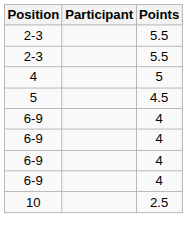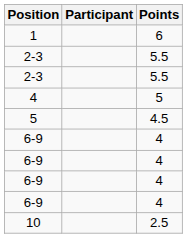 <table class="wikitable">
 <tr>
 <th>Position</th>
 <th>Participant</th>
 <th>Points</th>
+</tr>
+<tr align=center>
+<td>1</td>
+<td align=left></td>
+<td>6</td>
 </tr>
 <tr align=center>
 <td>2-3</td>
 <td align=left></td>
 <td>5.5</td>
 </tr>
 <tr align=center>
 <td>2-3</td>
 <td align=left></td>
 <td>5.5</td>
 </tr>
 <tr align=center>
 <td>4</td>
 <td align=left></td>
 <td>5</td>
 </tr>
 <tr align=center>
 <td>5</td>
 <td align=left></td>
 <td>4.5</td>
 </tr>
 <tr align=center>
 <td>6-9</td>
 <td align=left></td>
 <td>4</td>
 </tr>
 <tr align=center>
 <td>6-9</td>
 <td align=left></td>
 <td>4</td>
 </tr>
 <tr align=center>
 <td>6-9</td>
 <td align=left></td>
 <td>4</td>
 </tr>
 <tr align=center>
 <td>6-9</td>
 <td align=left></td>
 <td>4</td>
 </tr>
 <tr align=center>
 <td>10</td>
 <td align=left></td>
 <td>2.5</td>
 </tr>
 </table>
